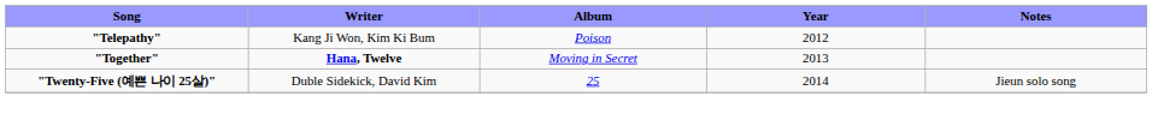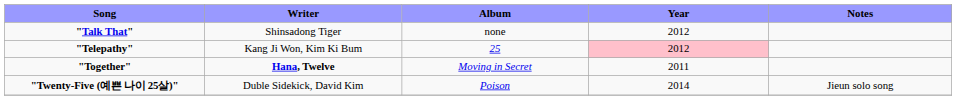 <table class="wikitable" style="margin:0.5em auto; clear:both; font-size:.9em; text-align:center; width:100%">
 <tr>
 <th width="500" style="background: #99F;">Song</th>
 <th width="500" style="background: #99F;">Writer</th>
 <th width="500" style="background: #99F;">Album</th>
 <th width="500" style="background: #99F;">Year</th>
 <th width="500" style="background: #99F;">Notes</th>
 </tr>
 <tr>
+<td><strong>"<a href='#'>Talk That</a>"</strong> </td>
+<td>Shinsadong Tiger</td>
+<td>none</td>
+<td>2012</td>
+<td></td>
+</tr>
+<tr>
 <td><strong>"Telepathy"</strong> </td>
 <td>Kang Ji Won, Kim Ki Bum</td>
-<td><em><a href='#'>Poison</a></em></td>
-<td>2012</td>
+<td><em><a href='#'>25</a></em></td>
+<td style="background: pink;">2012</td>
 <td></td>
 </tr>
 <tr>
 <td><strong>"Together"</strong> </td>
 <td><strong><a href='#'>Hana</a>, Twelve </strong></td>
 <td><em><a href='#'>Moving in Secret</a></em></td>
-<td>2013</td>
+<td>2011</td>
 <td></td>
 </tr>
 <tr>
 <td><strong>"Twenty-Five (예쁜 나이 25살)"</strong> </td>
 <td>Duble Sidekick, David Kim</td>
-<td><em><a href='#'>25</a></em></td>
+<td><em><a href='#'>Poison</a></em></td>
 <td>2014</td>
 <td>Jieun solo song</td>
 </tr>
 <tr>
 </tr>
 </table>
